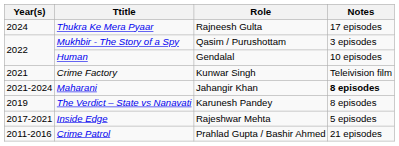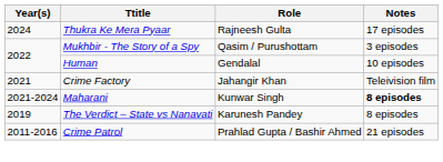 <table class="wikitable">
 <tr>
 <th>Year(s)</th>
 <th>Ttitle</th>
 <th>Role</th>
 <th>Notes</th>
 </tr>
 <tr>
 <td>2024</td>
 <td><em><a href='#'>Thukra Ke Mera Pyaar</a></em></td>
 <td>Rajneesh Gulta</td>
 <td>17 episodes</td>
 </tr>
 <tr>
 <td rowspan="2">2022</td>
 <td><em><a href='#'>Mukhbir - The Story of a Spy</a></em></td>
 <td>Qasim / Purushottam</td>
 <td>3 episodes</td>
 </tr>
 <tr>
 <td><a href='#'><em>Human</em></a></td>
 <td>Gendalal</td>
 <td>10 episodes</td>
 </tr>
 <tr>
 <td>2021</td>
 <td><em>Crime Factory</em></td>
-<td>Kunwar Singh</td>
+<td>Jahangir Khan</td>
 <td>Teleivision film</td>
 </tr>
 <tr>
 <td>2021-2024</td>
 <td><a href='#'><em>Maharani</em></a></td>
-<td>Jahangir Khan</td>
+<td>Kunwar Singh</td>
 <td><strong>8 episodes</strong></td>
 </tr>
 <tr>
 <td>2019</td>
 <td><em><a href='#'>The Verdict – State vs Nanavati</a></em></td>
 <td>Karunesh Pandey</td>
 <td>8 episodes</td>
 </tr>
 <tr>
-<td>2017-2021</td>
-<td><a href='#'><em>Inside Edge</em></a></td>
-<td>Rajeshwar Mehta</td>
-<td>5 episodes</td>
-</tr>
-<tr>
 <td>2011-2016</td>
 <td><a href='#'><em>Crime Patrol</em></a></td>
 <td>Prahlad Gupta / Bashir Ahmed</td>
 <td>21 episodes</td>
 </tr>
 </table>
